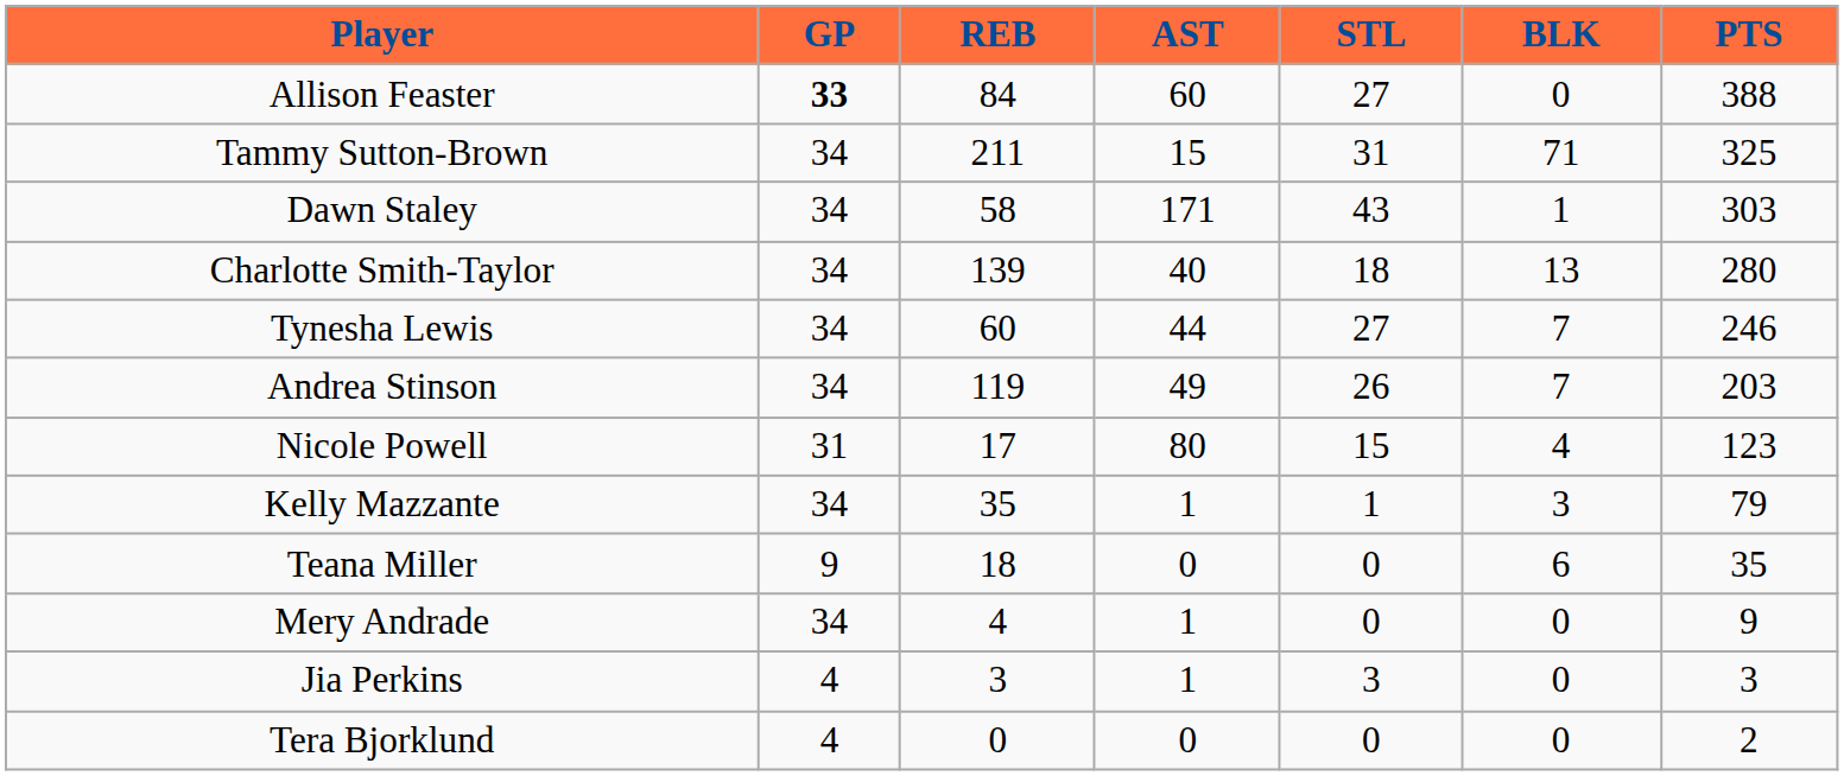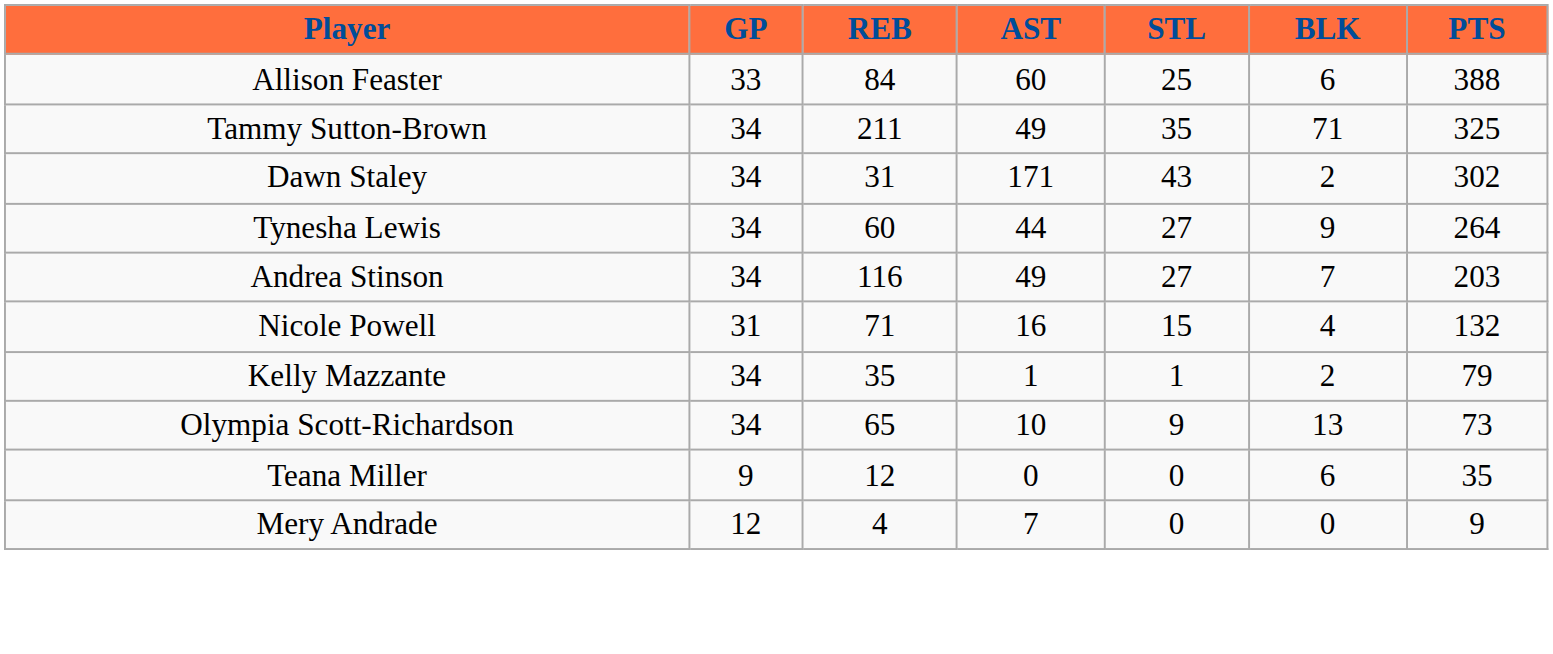 <table class="wikitable" width="50%">
 <tr align="center" style="background:#FF6E3D; color:#004D99;">
 <td><strong>Player</strong></td>
 <td><strong>GP</strong></td>
 <td><strong>REB</strong></td>
 <td><strong>AST</strong></td>
 <td><strong>STL</strong></td>
 <td><strong>BLK</strong></td>
 <td><strong>PTS</strong></td>
 </tr>
 <tr align="center">
 <td>Allison Feaster</td>
-<td><strong>33</strong></td>
+<td>33</td>
 <td>84</td>
 <td>60</td>
-<td>27</td>
-<td>0</td>
+<td>25</td>
+<td>6</td>
 <td>388</td>
 </tr>
 <tr align="center">
 <td>Tammy Sutton-Brown</td>
 <td>34</td>
 <td>211</td>
-<td>15</td>
-<td>31</td>
+<td>49</td>
+<td>35</td>
 <td>71</td>
 <td>325</td>
 </tr>
 <tr align="center">
 <td>Dawn Staley</td>
 <td>34</td>
-<td>58</td>
+<td>31</td>
 <td>171</td>
 <td>43</td>
-<td>1</td>
-<td>303</td>
-</tr>
-<tr align="center">
-<td>Charlotte Smith-Taylor</td>
-<td>34</td>
-<td>139</td>
-<td>40</td>
-<td>18</td>
-<td>13</td>
-<td>280</td>
+<td>2</td>
+<td>302</td>
 </tr>
 <tr align="center">
 <td>Tynesha Lewis</td>
 <td>34</td>
 <td>60</td>
 <td>44</td>
 <td>27</td>
-<td>7</td>
-<td>246</td>
+<td>9</td>
+<td>264</td>
 </tr>
 <tr align="center">
 <td>Andrea Stinson</td>
 <td>34</td>
-<td>119</td>
+<td>116</td>
 <td>49</td>
-<td>26</td>
+<td>27</td>
 <td>7</td>
 <td>203</td>
 </tr>
 <tr align="center">
 <td>Nicole Powell</td>
 <td>31</td>
-<td>17</td>
-<td>80</td>
+<td>71</td>
+<td>16</td>
 <td>15</td>
 <td>4</td>
-<td>123</td>
+<td>132</td>
 </tr>
 <tr align="center">
 <td>Kelly Mazzante</td>
 <td>34</td>
 <td>35</td>
 <td>1</td>
 <td>1</td>
-<td>3</td>
+<td>2</td>
 <td>79</td>
+</tr>
+<tr align="center">
+<td>Olympia Scott-Richardson</td>
+<td>34</td>
+<td>65</td>
+<td>10</td>
+<td>9</td>
+<td>13</td>
+<td>73</td>
 </tr>
 <tr align="center">
 <td>Teana Miller</td>
 <td>9</td>
-<td>18</td>
+<td>12</td>
 <td>0</td>
 <td>0</td>
 <td>6</td>
 <td>35</td>
 </tr>
 <tr align="center">
 <td>Mery Andrade</td>
-<td>34</td>
+<td>12</td>
 <td>4</td>
-<td>1</td>
+<td>7</td>
 <td>0</td>
 <td>0</td>
 <td>9</td>
 </tr>
-<tr align="center">
-<td>Jia Perkins</td>
-<td>4</td>
-<td>3</td>
-<td>1</td>
-<td>3</td>
-<td>0</td>
-<td>3</td>
-</tr>
-<tr align="center">
-<td>Tera Bjorklund</td>
-<td>4</td>
-<td>0</td>
-<td>0</td>
-<td>0</td>
-<td>0</td>
-<td>2</td>
-</tr>
 </table>
